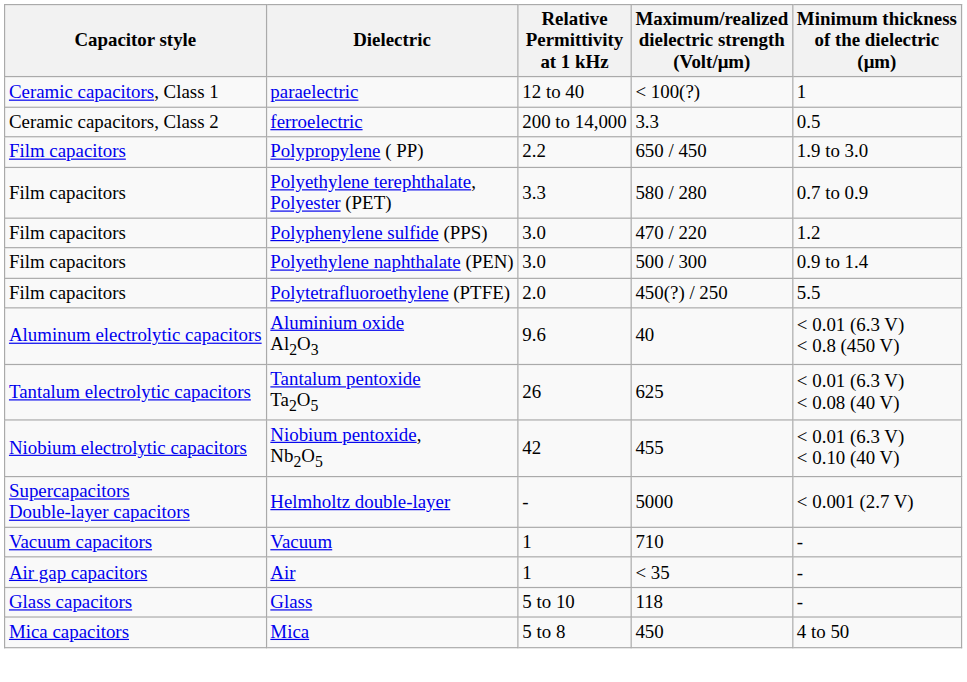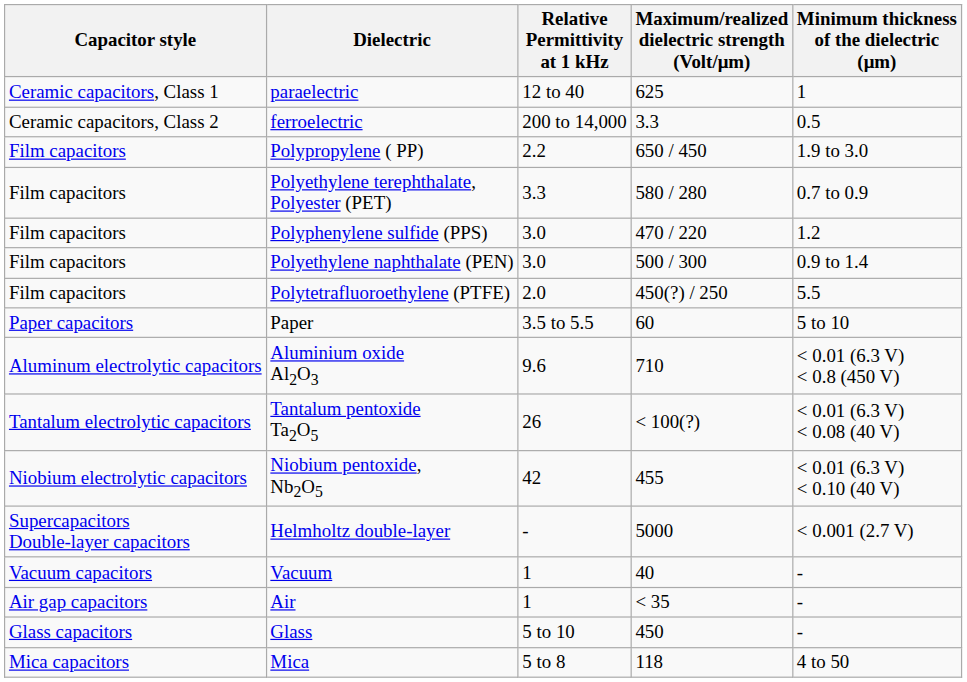 <table class="wikitable centered">
 <tr>
 <th>Capacitor style</th>
 <th>Dielectric</th>
 <th>Relative<br>Permittivity<br>at 1 kHz</th>
 <th>Maximum/realized<br>dielectric strength<br>(Volt/μm)</th>
 <th>Minimum thickness<br>of the dielectric<br>(μm)</th>
 </tr>
 <tr>
 <td><a href='#'>Ceramic capacitors</a>, Class 1</td>
 <td><a href='#'>paraelectric</a></td>
 <td>12 to 40</td>
-<td>< 100(?)</td>
+<td>625</td>
 <td>1</td>
 </tr>
 <tr>
 <td>Ceramic capacitors, Class 2</td>
 <td><a href='#'>ferroelectric</a></td>
 <td>200 to 14,000</td>
 <td>3.3</td>
 <td>0.5</td>
 </tr>
 <tr>
 <td><a href='#'>Film capacitors</a></td>
 <td><a href='#'>Polypropylene</a> ( PP)</td>
 <td>2.2</td>
 <td>650 / 450</td>
 <td>1.9 to 3.0</td>
 </tr>
 <tr>
 <td>Film capacitors</td>
 <td><a href='#'>Polyethylene terephthalate</a>,<br> <a href='#'>Polyester</a> (PET)</td>
 <td>3.3</td>
 <td>580 / 280</td>
 <td>0.7 to 0.9</td>
 </tr>
 <tr>
 <td>Film capacitors</td>
 <td><a href='#'>Polyphenylene sulfide</a> (PPS)</td>
 <td>3.0</td>
 <td>470 / 220</td>
 <td>1.2</td>
 </tr>
 <tr>
 <td>Film capacitors</td>
 <td><a href='#'>Polyethylene naphthalate</a> (PEN)</td>
 <td>3.0</td>
 <td>500 / 300</td>
 <td>0.9 to 1.4</td>
 </tr>
 <tr>
 <td>Film capacitors</td>
 <td><a href='#'>Polytetrafluoroethylene</a> (PTFE)</td>
 <td>2.0</td>
 <td>450(?) / 250</td>
 <td>5.5</td>
 </tr>
+<tr (?)>
+<td><a href='#'>Paper capacitors</a></td>
+<td>Paper</td>
+<td>3.5 to 5.5</td>
+<td>60</td>
+<td>5 to 10</td>
+</tr>
 <tr>
 <td><a href='#'>Aluminum electrolytic capacitors</a></td>
 <td><a href='#'>Aluminium oxide</a><br> Al<sub>2</sub>O<sub>3</sub></td>
 <td>9.6</td>
-<td>40</td>
+<td>710</td>
 <td>< 0.01 (6.3 V)<br> < 0.8 (450 V)</td>
 </tr>
 <tr>
 <td><a href='#'>Tantalum electrolytic capacitors</a></td>
 <td><a href='#'>Tantalum pentoxide</a><br> Ta<sub>2</sub>O<sub>5</sub></td>
 <td>26</td>
-<td>625</td>
+<td>< 100(?)</td>
 <td>< 0.01 (6.3 V)<br> < 0.08 (40 V)</td>
 </tr>
 <tr>
 <td><a href='#'>Niobium electrolytic capacitors</a></td>
 <td><a href='#'>Niobium pentoxide</a>,<br> Nb<sub>2</sub>O<sub>5</sub></td>
 <td>42</td>
 <td>455</td>
 <td>< 0.01 (6.3 V)<br> < 0.10 (40 V)</td>
 </tr>
 <tr>
 <td><a href='#'>Supercapacitors</a> <br> <a href='#'>Double-layer capacitors</a></td>
 <td><a href='#'>Helmholtz double-layer</a></td>
 <td>-</td>
 <td>5000</td>
 <td>< 0.001 (2.7 V)</td>
 </tr>
 <tr>
 <td><a href='#'>Vacuum capacitors</a></td>
 <td><a href='#'>Vacuum</a></td>
 <td>1</td>
-<td>710</td>
+<td>40</td>
 <td>-</td>
 </tr>
 <tr>
 <td><a href='#'>Air gap capacitors</a></td>
 <td><a href='#'>Air</a></td>
 <td>1</td>
 <td>< 35</td>
 <td>-</td>
 </tr>
 <tr>
 <td><a href='#'>Glass capacitors</a></td>
 <td><a href='#'>Glass</a></td>
 <td>5 to 10</td>
-<td>118</td>
+<td>450</td>
 <td>-</td>
 </tr>
 <tr>
 <td><a href='#'>Mica capacitors</a></td>
 <td><a href='#'>Mica</a></td>
 <td>5 to 8</td>
-<td>450</td>
+<td>118</td>
 <td>4 to 50</td>
 </tr>
 </table>
